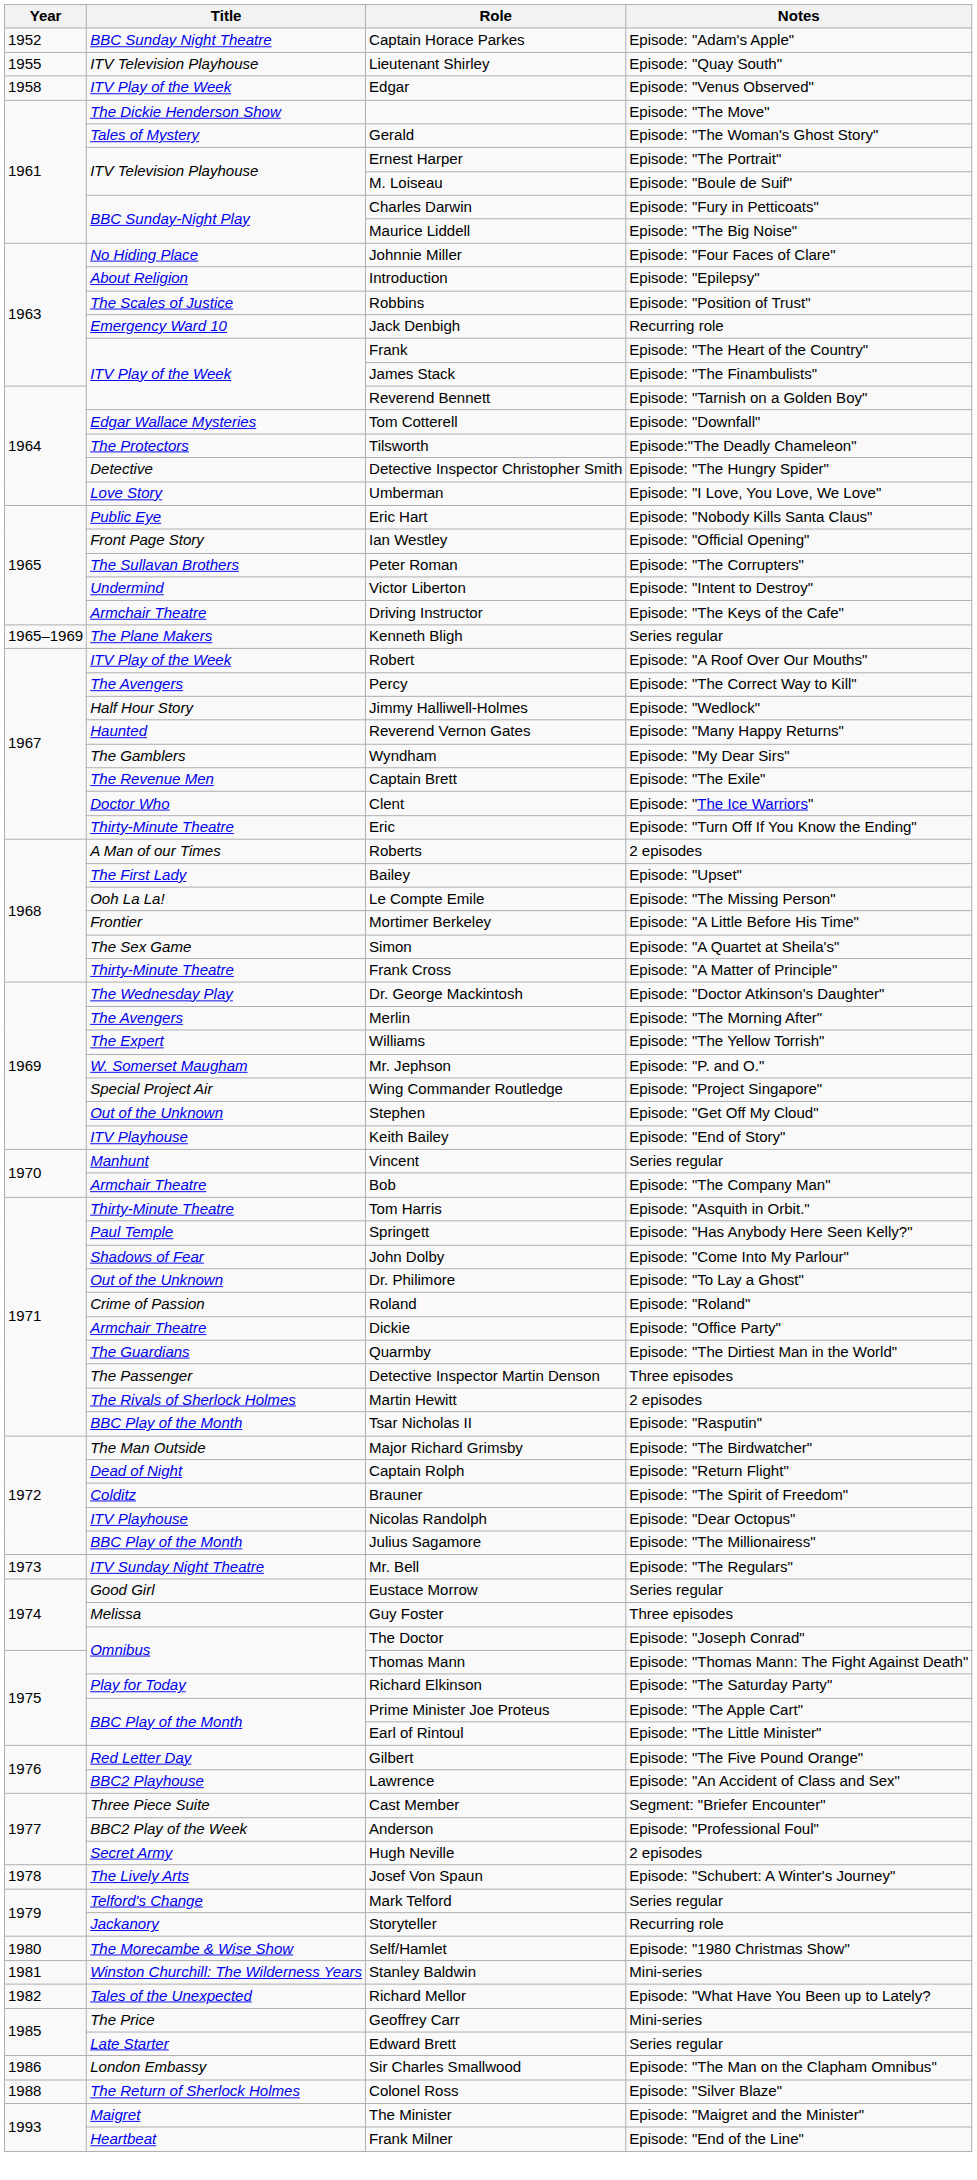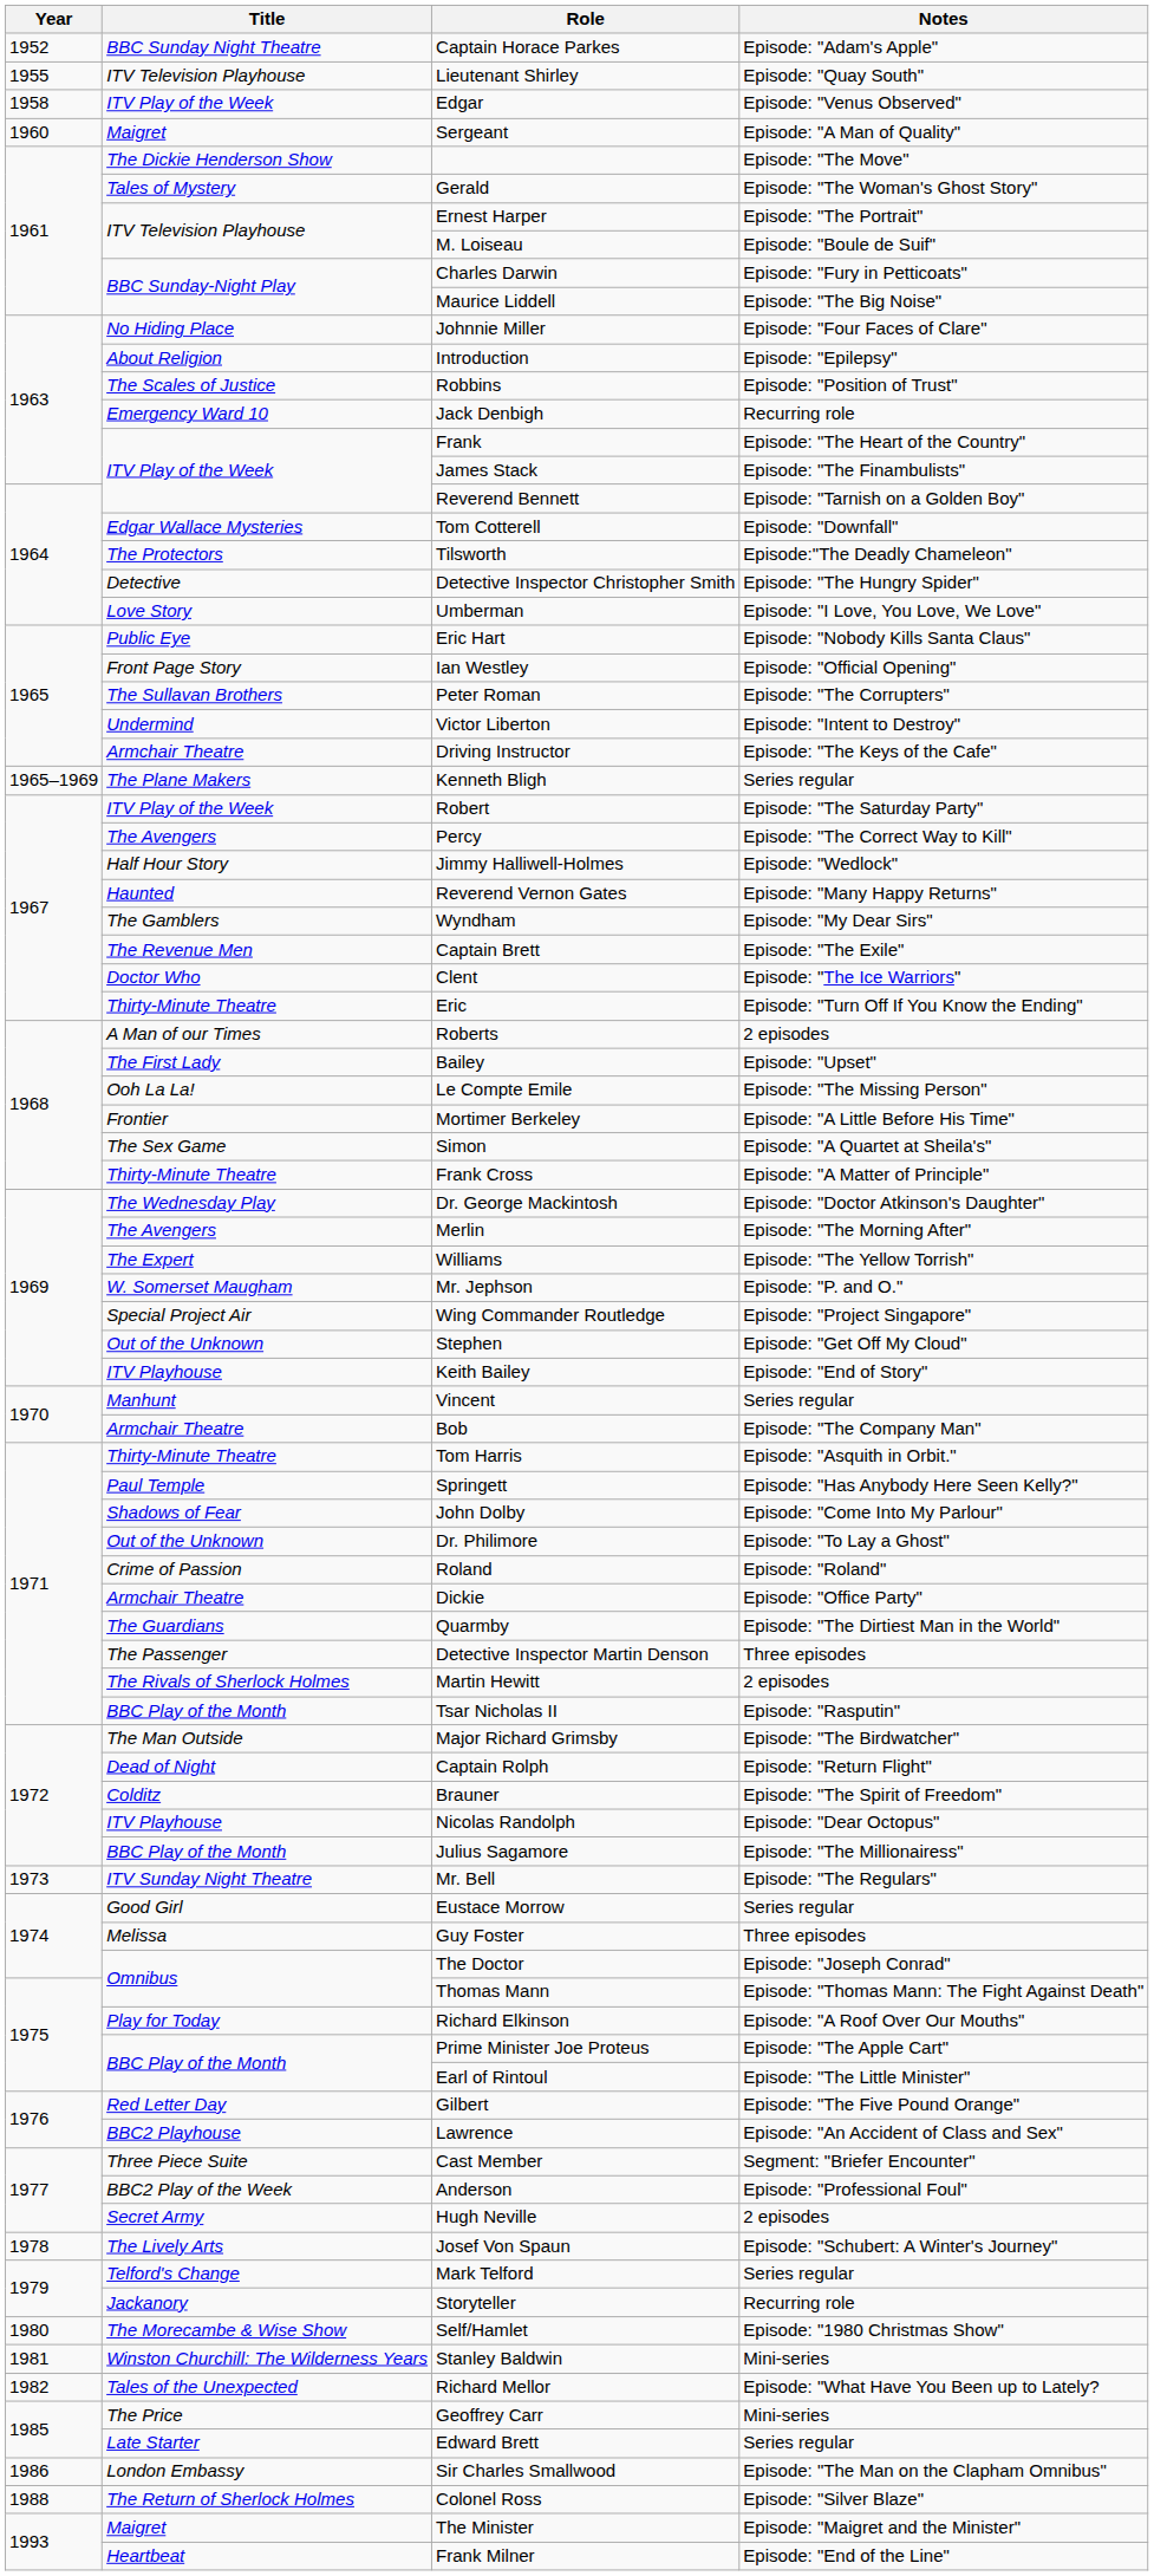 <table class="wikitable sortable">
 <tr>
 <th>Year</th>
 <th>Title</th>
 <th>Role</th>
 <th>Notes</th>
 </tr>
 <tr>
 <td>1952</td>
 <td><em><a href='#'>BBC Sunday Night Theatre</a></em></td>
 <td>Captain Horace Parkes</td>
 <td>Episode: "Adam's Apple"</td>
 </tr>
 <tr>
 <td>1955</td>
 <td><em>ITV Television Playhouse</em></td>
 <td>Lieutenant Shirley</td>
 <td>Episode: "Quay South"</td>
 </tr>
 <tr>
 <td>1958</td>
 <td><em><a href='#'>ITV Play of the Week</a></em></td>
 <td>Edgar</td>
 <td>Episode: "Venus Observed"</td>
+</tr>
+<tr>
+<td>1960</td>
+<td><em><a href='#'>Maigret</a></em></td>
+<td>Sergeant</td>
+<td>Episode: "A Man of Quality"</td>
 </tr>
 <tr>
 <td rowspan="6">1961</td>
 <td><em><a href='#'>The Dickie Henderson Show</a></em></td>
 <td></td>
 <td>Episode: "The Move"</td>
 </tr>
 <tr>
 <td><em><a href='#'>Tales of Mystery</a></em></td>
 <td>Gerald</td>
 <td>Episode: "The Woman's Ghost Story"</td>
 </tr>
 <tr>
 <td rowspan="2"><em>ITV Television Playhouse</em></td>
 <td>Ernest Harper</td>
 <td>Episode: "The Portrait"</td>
 </tr>
 <tr>
 <td>M. Loiseau</td>
 <td>Episode: "Boule de Suif"</td>
 </tr>
 <tr>
 <td rowspan="2"><em><a href='#'>BBC Sunday-Night Play</a></em></td>
 <td>Charles Darwin</td>
 <td>Episode: "Fury in Petticoats"</td>
 </tr>
 <tr>
 <td>Maurice Liddell</td>
 <td>Episode: "The Big Noise"</td>
 </tr>
 <tr>
 <td rowspan="6">1963</td>
 <td><em><a href='#'>No Hiding Place</a></em></td>
 <td>Johnnie Miller</td>
 <td>Episode: "Four Faces of Clare"</td>
 </tr>
 <tr>
 <td><em><a href='#'>About Religion</a></em></td>
 <td>Introduction</td>
 <td>Episode: "Epilepsy"</td>
 </tr>
 <tr>
 <td><em><a href='#'>The Scales of Justice</a></em></td>
 <td>Robbins</td>
 <td>Episode: "Position of Trust"</td>
 </tr>
 <tr>
 <td><em><a href='#'>Emergency Ward 10</a></em></td>
 <td>Jack Denbigh</td>
 <td>Recurring role</td>
 </tr>
 <tr>
 <td rowspan="3"><em><a href='#'>ITV Play of the Week</a></em></td>
 <td>Frank</td>
 <td>Episode: "The Heart of the Country"</td>
 </tr>
 <tr>
 <td>James Stack</td>
 <td>Episode: "The Finambulists"</td>
 </tr>
 <tr>
 <td rowspan="5">1964</td>
 <td>Reverend Bennett</td>
 <td>Episode: "Tarnish on a Golden Boy"</td>
 </tr>
 <tr>
 <td><em><a href='#'>Edgar Wallace Mysteries</a></em></td>
 <td>Tom Cotterell</td>
 <td>Episode: "Downfall"</td>
 </tr>
 <tr>
 <td><em><a href='#'>The Protectors</a></em></td>
 <td>Tilsworth</td>
 <td>Episode:"The Deadly Chameleon"</td>
 </tr>
 <tr>
 <td><em>Detective</em></td>
 <td>Detective Inspector Christopher Smith</td>
 <td>Episode: "The Hungry Spider"</td>
 </tr>
 <tr>
 <td><em><a href='#'>Love Story</a></em></td>
 <td>Umberman</td>
 <td>Episode: "I Love, You Love, We Love"</td>
 </tr>
 <tr>
 <td rowspan="5">1965</td>
 <td><em><a href='#'>Public Eye</a></em></td>
 <td>Eric Hart</td>
 <td>Episode: "Nobody Kills Santa Claus"</td>
 </tr>
 <tr>
 <td><em>Front Page Story</em></td>
 <td>Ian Westley</td>
 <td>Episode: "Official Opening"</td>
 </tr>
 <tr>
 <td><em><a href='#'>The Sullavan Brothers</a></em></td>
 <td>Peter Roman</td>
 <td>Episode: "The Corrupters"</td>
 </tr>
 <tr>
 <td><em><a href='#'>Undermind</a></em></td>
 <td>Victor Liberton</td>
 <td>Episode: "Intent to Destroy"</td>
 </tr>
 <tr>
 <td><em><a href='#'>Armchair Theatre</a></em></td>
 <td>Driving Instructor</td>
 <td>Episode: "The Keys of the Cafe"</td>
 </tr>
 <tr>
 <td>1965–1969</td>
 <td><em><a href='#'>The Plane Makers</a></em></td>
 <td>Kenneth Bligh</td>
 <td>Series regular</td>
 </tr>
 <tr>
 <td rowspan="8">1967</td>
 <td><em><a href='#'>ITV Play of the Week</a></em></td>
 <td>Robert</td>
-<td>Episode: "A Roof Over Our Mouths"</td>
+<td>Episode: "The Saturday Party"</td>
 </tr>
 <tr>
 <td><em><a href='#'>The Avengers</a></em></td>
 <td>Percy</td>
 <td>Episode: "The Correct Way to Kill"</td>
 </tr>
 <tr>
 <td><em>Half Hour Story</em></td>
 <td>Jimmy Halliwell-Holmes</td>
 <td>Episode: "Wedlock"</td>
 </tr>
 <tr>
 <td><em><a href='#'>Haunted</a></em></td>
 <td>Reverend Vernon Gates</td>
 <td>Episode: "Many Happy Returns"</td>
 </tr>
 <tr>
 <td><em>The Gamblers</em></td>
 <td>Wyndham</td>
 <td>Episode: "My Dear Sirs"</td>
 </tr>
 <tr>
 <td><em><a href='#'>The Revenue Men</a></em></td>
 <td>Captain Brett</td>
 <td>Episode: "The Exile"</td>
 </tr>
 <tr>
 <td><em><a href='#'>Doctor Who</a></em></td>
 <td>Clent</td>
 <td>Episode: "<a href='#'>The Ice Warriors</a>"</td>
 </tr>
 <tr>
 <td><em><a href='#'>Thirty-Minute Theatre</a></em></td>
 <td>Eric</td>
 <td>Episode: "Turn Off If You Know the Ending"</td>
 </tr>
 <tr>
 <td rowspan="6">1968</td>
 <td><em>A Man of our Times</em></td>
 <td>Roberts</td>
 <td>2 episodes</td>
 </tr>
 <tr>
 <td><em><a href='#'>The First Lady</a></em></td>
 <td>Bailey</td>
 <td>Episode: "Upset"</td>
 </tr>
 <tr>
 <td><em>Ooh La La!</em></td>
 <td>Le Compte Emile</td>
 <td>Episode: "The Missing Person"</td>
 </tr>
 <tr>
 <td><em>Frontier</em></td>
 <td>Mortimer Berkeley</td>
 <td>Episode: "A Little Before His Time"</td>
 </tr>
 <tr>
 <td><em>The Sex Game</em></td>
 <td>Simon</td>
 <td>Episode: "A Quartet at Sheila's"</td>
 </tr>
 <tr>
 <td><em><a href='#'>Thirty-Minute Theatre</a></em></td>
 <td>Frank Cross</td>
 <td>Episode: "A Matter of Principle"</td>
 </tr>
 <tr>
 <td rowspan="7">1969</td>
 <td><em><a href='#'>The Wednesday Play</a></em></td>
 <td>Dr. George Mackintosh</td>
 <td>Episode: "Doctor Atkinson's Daughter"</td>
 </tr>
 <tr>
 <td><em><a href='#'>The Avengers</a></em></td>
 <td>Merlin</td>
 <td>Episode: "The Morning After"</td>
 </tr>
 <tr>
 <td><em><a href='#'>The Expert</a></em></td>
 <td>Williams</td>
 <td>Episode: "The Yellow Torrish"</td>
 </tr>
 <tr>
 <td><em><a href='#'>W. Somerset Maugham</a></em></td>
 <td>Mr. Jephson</td>
 <td>Episode: "P. and O."</td>
 </tr>
 <tr>
 <td><em>Special Project Air</em></td>
 <td>Wing Commander Routledge</td>
 <td>Episode: "Project Singapore"</td>
 </tr>
 <tr>
 <td><em><a href='#'>Out of the Unknown</a></em></td>
 <td>Stephen</td>
 <td>Episode: "Get Off My Cloud"</td>
 </tr>
 <tr>
 <td><em><a href='#'>ITV Playhouse</a></em></td>
 <td>Keith Bailey</td>
 <td>Episode: "End of Story"</td>
 </tr>
 <tr>
 <td rowspan="2">1970</td>
 <td><em><a href='#'>Manhunt</a></em></td>
 <td>Vincent</td>
 <td>Series regular</td>
 </tr>
 <tr>
 <td><em><a href='#'>Armchair Theatre</a></em></td>
 <td>Bob</td>
 <td>Episode: "The Company Man"</td>
 </tr>
 <tr>
 <td rowspan="10">1971</td>
 <td><em><a href='#'>Thirty-Minute Theatre</a></em></td>
 <td>Tom Harris</td>
 <td>Episode: "Asquith in Orbit."</td>
 </tr>
 <tr>
 <td><em><a href='#'>Paul Temple</a></em></td>
 <td>Springett</td>
 <td>Episode: "Has Anybody Here Seen Kelly?"</td>
 </tr>
 <tr>
 <td><em><a href='#'>Shadows of Fear</a></em></td>
 <td>John Dolby</td>
 <td>Episode: "Come Into My Parlour"</td>
 </tr>
 <tr>
 <td><em><a href='#'>Out of the Unknown</a></em></td>
 <td>Dr. Philimore</td>
 <td>Episode: "To Lay a Ghost"</td>
 </tr>
 <tr>
 <td><em>Crime of Passion</em></td>
 <td>Roland</td>
 <td>Episode: "Roland"</td>
 </tr>
 <tr>
 <td><em><a href='#'>Armchair Theatre</a></em></td>
 <td>Dickie</td>
 <td>Episode: "Office Party"</td>
 </tr>
 <tr>
 <td><em><a href='#'>The Guardians</a></em></td>
 <td>Quarmby</td>
 <td>Episode: "The Dirtiest Man in the World"</td>
 </tr>
 <tr>
 <td><em>The Passenger</em></td>
 <td>Detective Inspector Martin Denson</td>
 <td>Three episodes</td>
 </tr>
 <tr>
 <td><em><a href='#'>The Rivals of Sherlock Holmes</a></em></td>
 <td>Martin Hewitt</td>
 <td>2 episodes</td>
 </tr>
 <tr>
 <td><em><a href='#'>BBC Play of the Month</a></em></td>
 <td>Tsar Nicholas II</td>
 <td>Episode: "Rasputin"</td>
 </tr>
 <tr>
 <td rowspan="5">1972</td>
 <td><em>The Man Outside</em></td>
 <td>Major Richard Grimsby</td>
 <td>Episode: "The Birdwatcher"</td>
 </tr>
 <tr>
 <td><em><a href='#'>Dead of Night</a></em></td>
 <td>Captain Rolph</td>
 <td>Episode: "Return Flight"</td>
 </tr>
 <tr>
 <td><em><a href='#'>Colditz</a></em></td>
 <td>Brauner</td>
 <td>Episode: "The Spirit of Freedom"</td>
 </tr>
 <tr>
 <td><em><a href='#'>ITV Playhouse</a></em></td>
 <td>Nicolas Randolph</td>
 <td>Episode: "Dear Octopus"</td>
 </tr>
 <tr>
 <td><em><a href='#'>BBC Play of the Month</a></em></td>
 <td>Julius Sagamore</td>
 <td>Episode: "The Millionairess"</td>
 </tr>
 <tr>
 <td>1973</td>
 <td><em><a href='#'>ITV Sunday Night Theatre</a></em></td>
 <td>Mr. Bell</td>
 <td>Episode: "The Regulars"</td>
 </tr>
 <tr>
 <td rowspan="3">1974</td>
 <td><em>Good Girl</em></td>
 <td>Eustace Morrow</td>
 <td>Series regular</td>
 </tr>
 <tr>
 <td><em>Melissa</em></td>
 <td>Guy Foster</td>
 <td>Three episodes</td>
 </tr>
 <tr>
 <td rowspan="2"><em><a href='#'>Omnibus</a></em></td>
 <td>The Doctor</td>
 <td>Episode: "Joseph Conrad"</td>
 </tr>
 <tr>
 <td rowspan="4">1975</td>
 <td>Thomas Mann</td>
 <td>Episode: "Thomas Mann: The Fight Against Death"</td>
 </tr>
 <tr>
 <td><em><a href='#'>Play for Today</a></em></td>
 <td>Richard Elkinson</td>
-<td>Episode: "The Saturday Party"</td>
+<td>Episode: "A Roof Over Our Mouths"</td>
 </tr>
 <tr>
 <td rowspan="2"><em><a href='#'>BBC Play of the Month</a></em></td>
 <td>Prime Minister Joe Proteus</td>
 <td>Episode: "The Apple Cart"</td>
 </tr>
 <tr>
 <td>Earl of Rintoul</td>
 <td>Episode: "The Little Minister"</td>
 </tr>
 <tr>
 <td rowspan="2">1976</td>
 <td><em><a href='#'>Red Letter Day</a></em></td>
 <td>Gilbert</td>
 <td>Episode: "The Five Pound Orange"</td>
 </tr>
 <tr>
 <td><em><a href='#'>BBC2 Playhouse</a></em></td>
 <td>Lawrence</td>
 <td>Episode: "An Accident of Class and Sex"</td>
 </tr>
 <tr>
 <td rowspan="3">1977</td>
 <td><em>Three Piece Suite</em></td>
 <td>Cast Member</td>
 <td>Segment: "Briefer Encounter"</td>
 </tr>
 <tr>
 <td><em>BBC2 Play of the Week</em></td>
 <td>Anderson</td>
 <td>Episode: "Professional Foul"</td>
 </tr>
 <tr>
 <td><em><a href='#'>Secret Army</a></em></td>
 <td>Hugh Neville</td>
 <td>2 episodes</td>
 </tr>
 <tr>
 <td>1978</td>
 <td><em><a href='#'>The Lively Arts</a></em></td>
 <td>Josef Von Spaun</td>
 <td>Episode: "Schubert: A Winter's Journey"</td>
 </tr>
 <tr>
 <td rowspan="2">1979</td>
 <td><em><a href='#'>Telford's Change</a></em></td>
 <td>Mark Telford</td>
 <td>Series regular</td>
 </tr>
 <tr>
 <td><em><a href='#'>Jackanory</a></em></td>
 <td>Storyteller</td>
 <td>Recurring role</td>
 </tr>
 <tr>
 <td>1980</td>
 <td><em><a href='#'>The Morecambe & Wise Show</a></em></td>
 <td>Self/Hamlet</td>
 <td>Episode: "1980 Christmas Show"</td>
 </tr>
 <tr>
 <td>1981</td>
 <td><em><a href='#'>Winston Churchill: The Wilderness Years</a></em></td>
 <td>Stanley Baldwin</td>
 <td>Mini-series</td>
 </tr>
 <tr>
 <td>1982</td>
 <td><em><a href='#'>Tales of the Unexpected</a></em></td>
 <td>Richard Mellor</td>
 <td>Episode: "What Have You Been up to Lately?</td>
 </tr>
 <tr>
 <td rowspan="2">1985</td>
 <td><em>The Price</em></td>
 <td>Geoffrey Carr</td>
 <td>Mini-series</td>
 </tr>
 <tr>
 <td><em><a href='#'>Late Starter</a></em></td>
 <td>Edward Brett</td>
 <td>Series regular</td>
 </tr>
 <tr>
 <td>1986</td>
 <td><em>London Embassy</em></td>
 <td>Sir Charles Smallwood</td>
 <td>Episode: "The Man on the Clapham Omnibus"</td>
 </tr>
 <tr>
 <td>1988</td>
 <td><em><a href='#'>The Return of Sherlock Holmes</a></em></td>
 <td>Colonel Ross</td>
 <td>Episode: "Silver Blaze"</td>
 </tr>
 <tr>
 <td rowspan="2">1993</td>
 <td><em><a href='#'>Maigret</a></em></td>
 <td>The Minister</td>
 <td>Episode: "Maigret and the Minister"</td>
 </tr>
 <tr>
 <td><em><a href='#'>Heartbeat</a></em></td>
 <td>Frank Milner</td>
 <td>Episode: "End of the Line"</td>
 </tr>
 </table>
